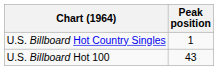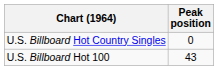 <table class="wikitable sortable">
 <tr>
 <th align="left">Chart (1964)</th>
 <th align="center">Peak<br>position</th>
 </tr>
 <tr>
 <td align="left">U.S. <em>Billboard</em> <a href='#'>Hot Country Singles</a></td>
-<td align="center">1</td>
+<td align="center">0</td>
 </tr>
 <tr>
 <td align="left">U.S. <em>Billboard</em> Hot 100</td>
 <td align="center">43</td>
 </tr>
 </table>
